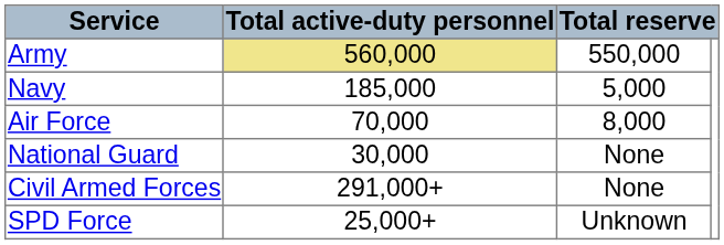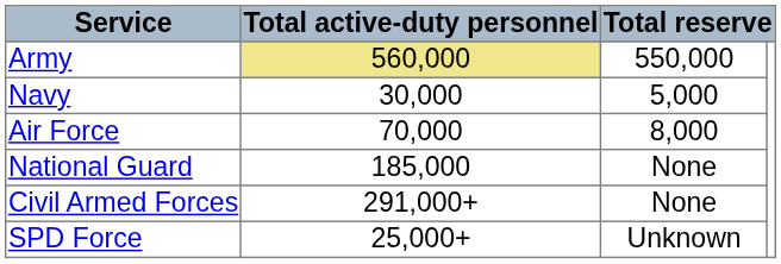 <table border="1"  style="border-collapse:collapse;">
 <tr>
 <th style="background:#aabccc;">Service</th>
 <th style="background:#aabccc;">Total active-duty personnel</th>
 <th colspan="2" style="background:#aabccc;">Total reserve</th>
 </tr>
 <tr>
 <td><a href='#'>Army</a></td>
 <td style="background: khaki; text-align:center;">560,000</td>
 <td style="text-align:center;">550,000</td>
 <td rowspan="6"></td>
 </tr>
 <tr style="background:#fff;">
 <td><a href='#'>Navy</a></td>
-<td style="text-align:center;">185,000</td>
+<td style="text-align:center;">30,000</td>
 <td style="text-align:center;">5,000</td>
 </tr>
 <tr style="background:#fff;">
 <td><a href='#'>Air Force</a></td>
 <td style="text-align:center;">70,000</td>
 <td style="text-align:center;">8,000</td>
 </tr>
 <tr style="background:#fff;">
 <td><a href='#'>National Guard</a></td>
-<td style="text-align:center;">30,000</td>
+<td style="text-align:center;">185,000</td>
 <td style="text-align:center;">None</td>
 </tr>
 <tr style="background:#fff;">
 <td><a href='#'>Civil Armed Forces</a></td>
 <td style="text-align:center;">291,000+</td>
 <td style="text-align:center;">None</td>
 </tr>
 <tr style="background:#fff;">
 <td><a href='#'>SPD Force</a></td>
 <td style="text-align:center;">25,000+</td>
 <td style="text-align:center;">Unknown</td>
 </tr>
 </table>
